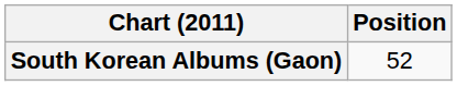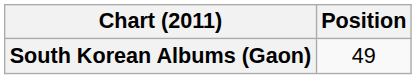 <table class="wikitable plainrowheaders">
 <tr>
 <th>Chart (2011)</th>
 <th>Position</th>
 </tr>
 <tr>
 <th scope="row">South Korean Albums (Gaon)</th>
-<td style="text-align:center;">52</td>
+<td style="text-align:center;">49</td>
 </tr>
 </table>
